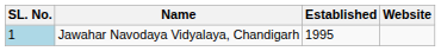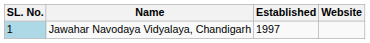 <table class="wikitable sortable mw-collapsible">
 <tr>
 <th>SL. No.</th>
 <th>Name</th>
 <th>Established</th>
 <th>Website</th>
 </tr>
 <tr>
 <td style="background: lightblue;">1</td>
 <td>Jawahar Navodaya Vidyalaya, Chandigarh</td>
-<td>1995</td>
+<td>1997</td>
 <td></td>
 </tr>
 </table>
